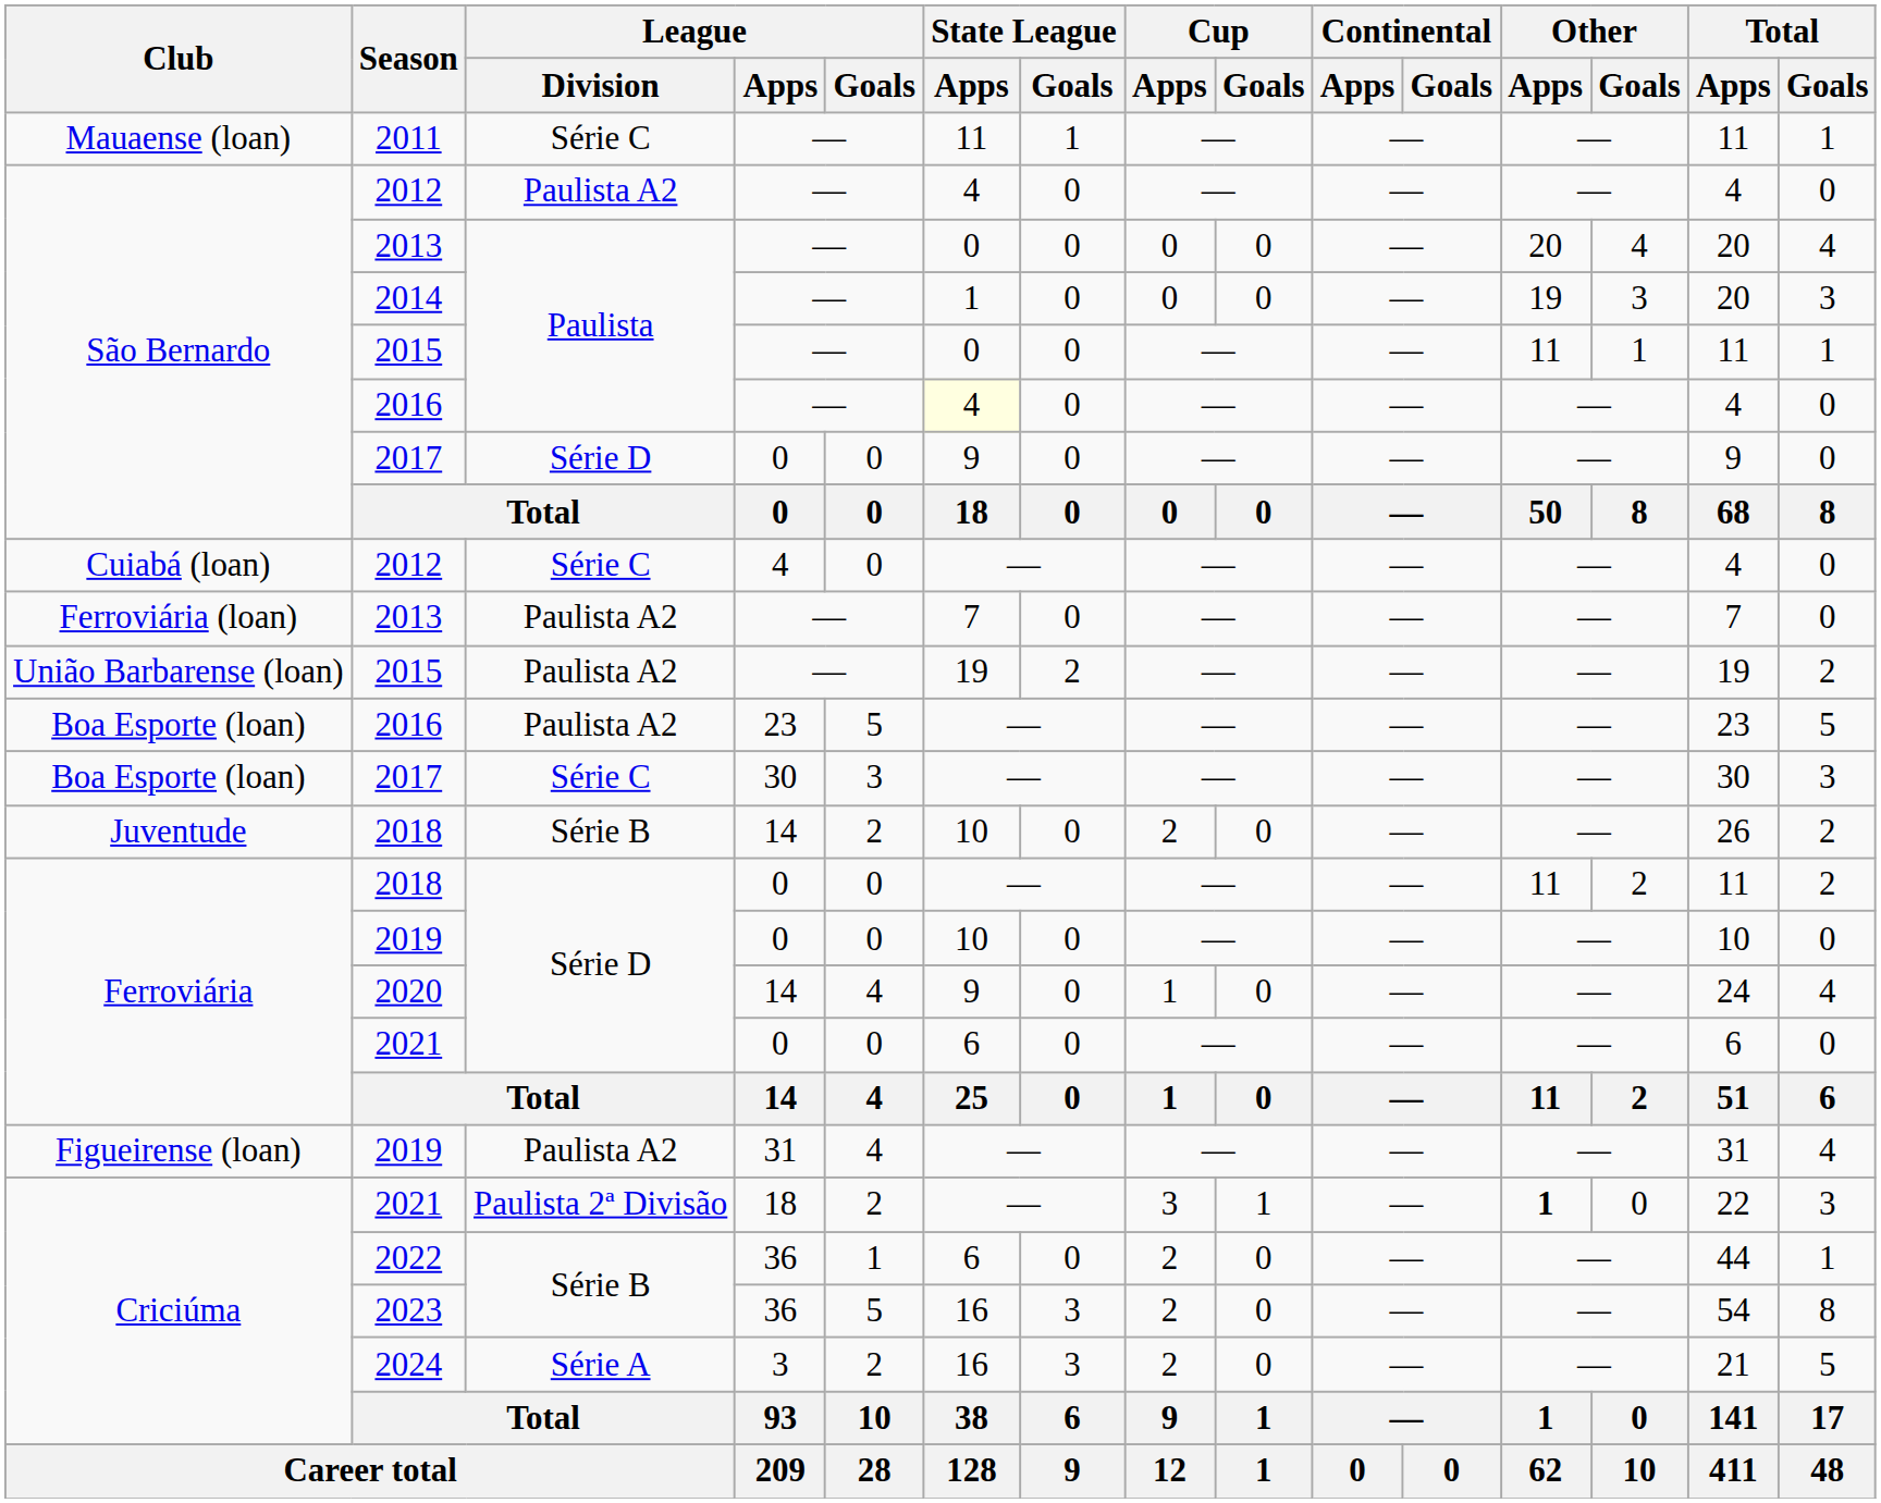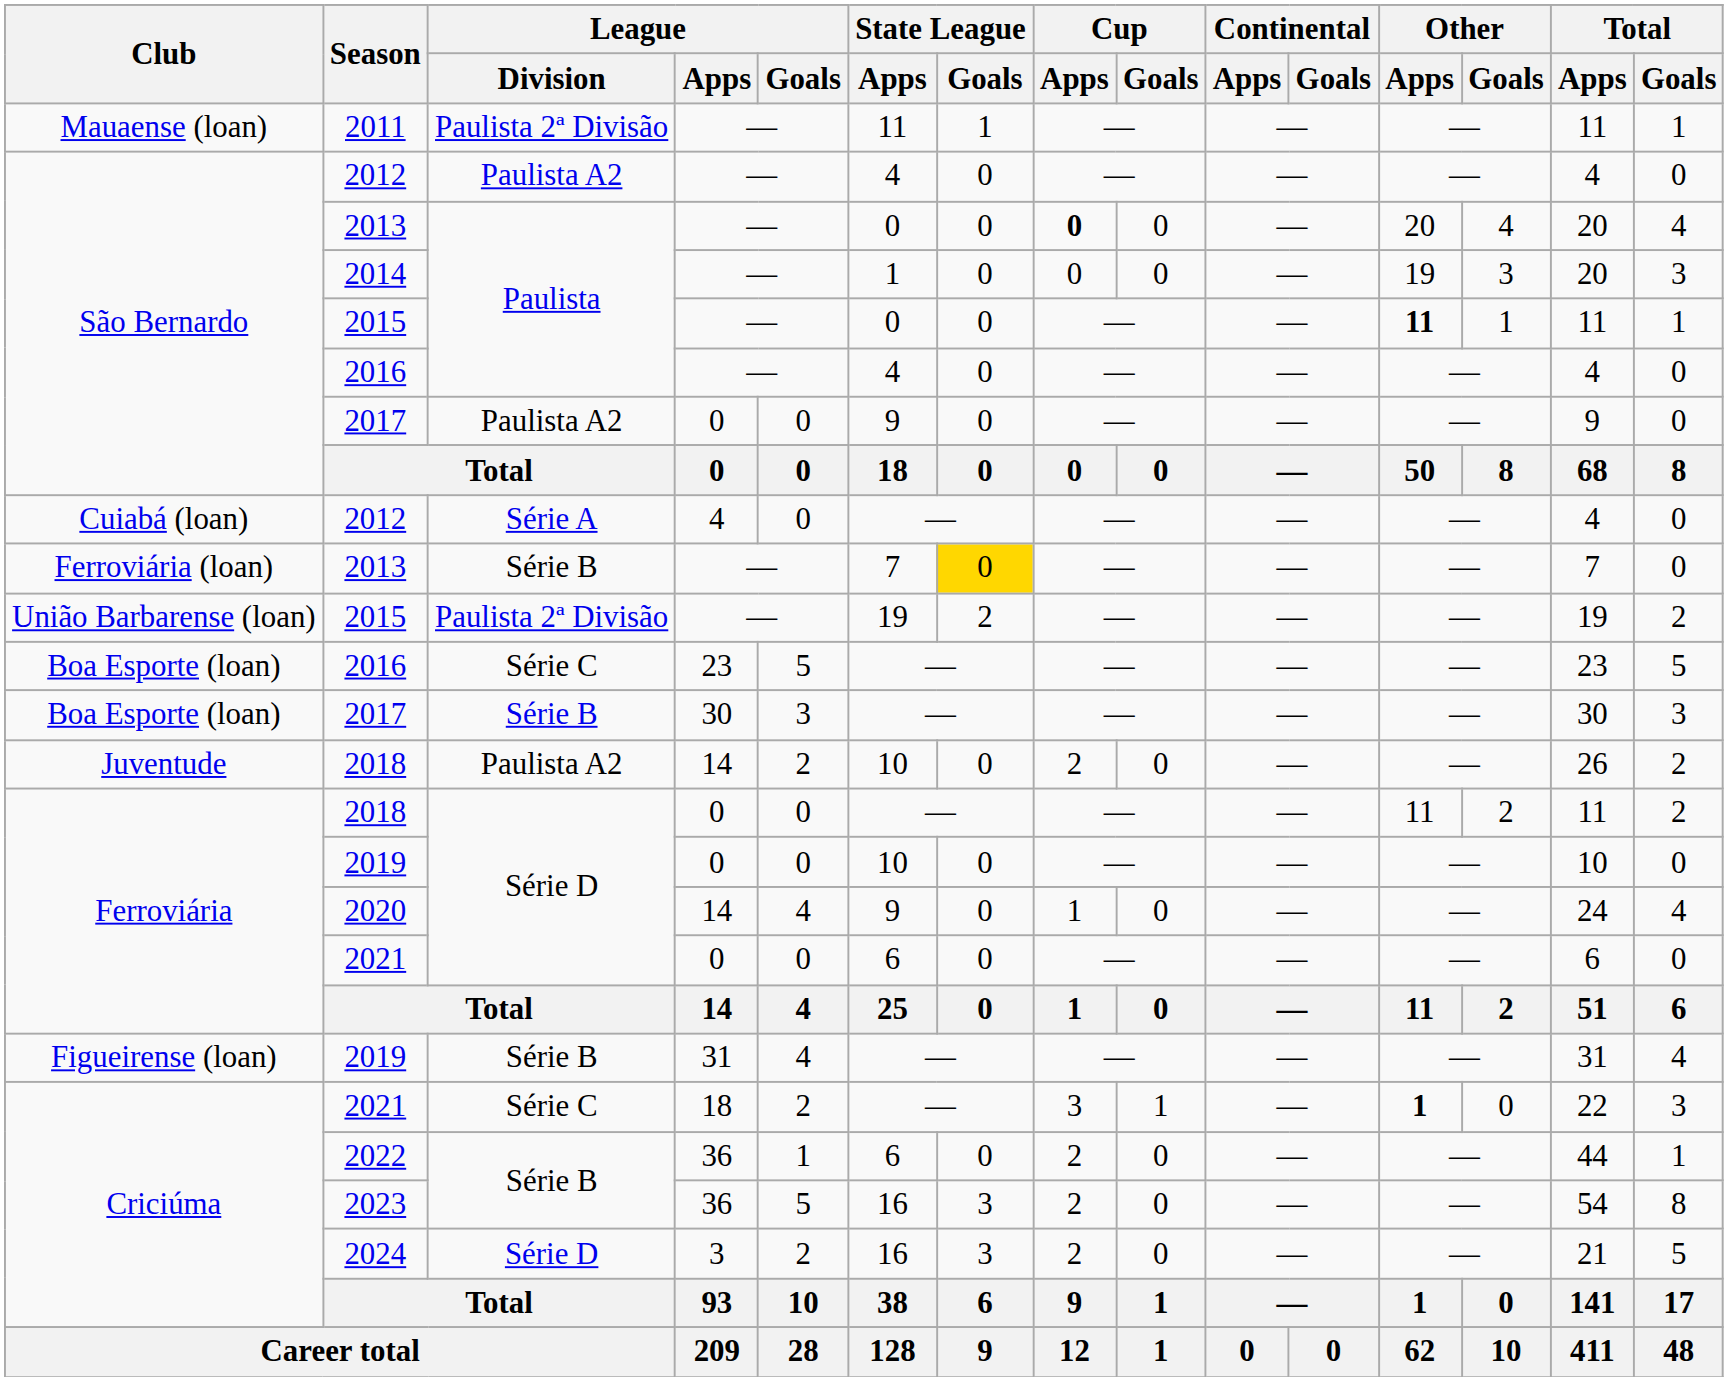 <table class="wikitable" style="text-align: center;">
 <tr>
 <th rowspan="2">Club</th>
 <th rowspan="2">Season</th>
 <th colspan="3">League</th>
 <th colspan="2">State League</th>
 <th colspan="2">Cup</th>
 <th colspan="2">Continental</th>
 <th colspan="2">Other</th>
 <th colspan="2">Total</th>
 </tr>
 <tr>
 <th>Division</th>
 <th>Apps</th>
 <th>Goals</th>
 <th>Apps</th>
 <th>Goals</th>
 <th>Apps</th>
 <th>Goals</th>
 <th>Apps</th>
 <th>Goals</th>
 <th>Apps</th>
 <th>Goals</th>
 <th>Apps</th>
 <th>Goals</th>
 </tr>
 <tr>
 <td><a href='#'>Mauaense</a> (loan)</td>
 <td><a href='#'>2011</a></td>
-<td>Série C</td>
+<td><a href='#'>Paulista 2ª Divisão</a></td>
 <td colspan="2">—</td>
 <td>11</td>
 <td>1</td>
 <td colspan="2">—</td>
 <td colspan="2">—</td>
 <td colspan="2">—</td>
 <td>11</td>
 <td>1</td>
 </tr>
 <tr>
 <td rowspan="7"><a href='#'>São Bernardo</a></td>
 <td><a href='#'>2012</a></td>
 <td><a href='#'>Paulista A2</a></td>
 <td colspan="2">—</td>
 <td>4</td>
 <td>0</td>
 <td colspan="2">—</td>
 <td colspan="2">—</td>
 <td colspan="2">—</td>
 <td>4</td>
 <td>0</td>
 </tr>
 <tr>
 <td><a href='#'>2013</a></td>
 <td rowspan="4"><a href='#'>Paulista</a></td>
 <td colspan="2">—</td>
 <td>0</td>
 <td>0</td>
-<td>0</td>
+<td><strong>0</strong></td>
 <td>0</td>
 <td colspan="2">—</td>
 <td>20</td>
 <td>4</td>
 <td>20</td>
 <td>4</td>
 </tr>
 <tr>
 <td><a href='#'>2014</a></td>
 <td colspan="2">—</td>
 <td>1</td>
 <td>0</td>
 <td>0</td>
 <td>0</td>
 <td colspan="2">—</td>
 <td>19</td>
 <td>3</td>
 <td>20</td>
 <td>3</td>
 </tr>
 <tr>
 <td><a href='#'>2015</a></td>
 <td colspan="2">—</td>
 <td>0</td>
 <td>0</td>
 <td colspan="2">—</td>
 <td colspan="2">—</td>
-<td>11</td>
+<td><strong>11</strong></td>
 <td>1</td>
 <td>11</td>
 <td>1</td>
 </tr>
 <tr>
 <td><a href='#'>2016</a></td>
 <td colspan="2">—</td>
-<td style="background: lightyellow;">4</td>
+<td>4</td>
 <td>0</td>
 <td colspan="2">—</td>
 <td colspan="2">—</td>
 <td colspan="2">—</td>
 <td>4</td>
 <td>0</td>
 </tr>
 <tr>
 <td><a href='#'>2017</a></td>
-<td><a href='#'>Série D</a></td>
+<td>Paulista A2</td>
 <td>0</td>
 <td>0</td>
 <td>9</td>
 <td>0</td>
 <td colspan="2">—</td>
 <td colspan="2">—</td>
 <td colspan="2">—</td>
 <td>9</td>
 <td>0</td>
 </tr>
 <tr>
 <th colspan="2">Total</th>
 <th>0</th>
 <th>0</th>
 <th>18</th>
 <th>0</th>
 <th>0</th>
 <th>0</th>
 <th colspan="2">—</th>
 <th>50</th>
 <th>8</th>
 <th>68</th>
 <th>8</th>
 </tr>
 <tr>
 <td><a href='#'>Cuiabá</a> (loan)</td>
 <td><a href='#'>2012</a></td>
-<td><a href='#'>Série C</a></td>
+<td><a href='#'>Série A</a></td>
 <td>4</td>
 <td>0</td>
 <td colspan="2">—</td>
 <td colspan="2">—</td>
 <td colspan="2">—</td>
 <td colspan="2">—</td>
 <td>4</td>
 <td>0</td>
 </tr>
 <tr>
 <td><a href='#'>Ferroviária</a> (loan)</td>
 <td><a href='#'>2013</a></td>
-<td>Paulista A2</td>
+<td>Série B</td>
 <td colspan="2">—</td>
 <td>7</td>
-<td>0</td>
+<td style="background: gold;">0</td>
 <td colspan="2">—</td>
 <td colspan="2">—</td>
 <td colspan="2">—</td>
 <td>7</td>
 <td>0</td>
 </tr>
 <tr>
 <td><a href='#'>União Barbarense</a> (loan)</td>
 <td><a href='#'>2015</a></td>
-<td>Paulista A2</td>
+<td><a href='#'>Paulista 2ª Divisão</a></td>
 <td colspan="2">—</td>
 <td>19</td>
 <td>2</td>
 <td colspan="2">—</td>
 <td colspan="2">—</td>
 <td colspan="2">—</td>
 <td>19</td>
 <td>2</td>
 </tr>
 <tr>
 <td><a href='#'>Boa Esporte</a> (loan)</td>
 <td><a href='#'>2016</a></td>
-<td>Paulista A2</td>
+<td>Série C</td>
 <td>23</td>
 <td>5</td>
 <td colspan="2">—</td>
 <td colspan="2">—</td>
 <td colspan="2">—</td>
 <td colspan="2">—</td>
 <td>23</td>
 <td>5</td>
 </tr>
 <tr>
 <td><a href='#'>Boa Esporte</a> (loan)</td>
 <td><a href='#'>2017</a></td>
-<td><a href='#'>Série C</a></td>
+<td><a href='#'>Série B</a></td>
 <td>30</td>
 <td>3</td>
 <td colspan="2">—</td>
 <td colspan="2">—</td>
 <td colspan="2">—</td>
 <td colspan="2">—</td>
 <td>30</td>
 <td>3</td>
 </tr>
 <tr>
 <td><a href='#'>Juventude</a></td>
 <td><a href='#'>2018</a></td>
-<td>Série B</td>
+<td>Paulista A2</td>
 <td>14</td>
 <td>2</td>
 <td>10</td>
 <td>0</td>
 <td>2</td>
 <td>0</td>
 <td colspan="2">—</td>
 <td colspan="2">—</td>
 <td>26</td>
 <td>2</td>
 </tr>
 <tr>
 <td rowspan="5"><a href='#'>Ferroviária</a></td>
 <td><a href='#'>2018</a></td>
 <td rowspan="4">Série D</td>
 <td>0</td>
 <td>0</td>
 <td colspan="2">—</td>
 <td colspan="2">—</td>
 <td colspan="2">—</td>
 <td>11</td>
 <td>2</td>
 <td>11</td>
 <td>2</td>
 </tr>
 <tr>
 <td><a href='#'>2019</a></td>
 <td>0</td>
 <td>0</td>
 <td>10</td>
 <td>0</td>
 <td colspan="2">—</td>
 <td colspan="2">—</td>
 <td colspan="2">—</td>
 <td>10</td>
 <td>0</td>
 </tr>
 <tr>
 <td><a href='#'>2020</a></td>
 <td>14</td>
 <td>4</td>
 <td>9</td>
 <td>0</td>
 <td>1</td>
 <td>0</td>
 <td colspan="2">—</td>
 <td colspan="2">—</td>
 <td>24</td>
 <td>4</td>
 </tr>
 <tr>
 <td><a href='#'>2021</a></td>
 <td>0</td>
 <td>0</td>
 <td>6</td>
 <td>0</td>
 <td colspan="2">—</td>
 <td colspan="2">—</td>
 <td colspan="2">—</td>
 <td>6</td>
 <td>0</td>
 </tr>
 <tr>
 <th colspan="2">Total</th>
 <th>14</th>
 <th>4</th>
 <th>25</th>
 <th>0</th>
 <th>1</th>
 <th>0</th>
 <th colspan="2">—</th>
 <th>11</th>
 <th>2</th>
 <th>51</th>
 <th>6</th>
 </tr>
 <tr>
 <td><a href='#'>Figueirense</a> (loan)</td>
 <td><a href='#'>2019</a></td>
-<td>Paulista A2</td>
+<td>Série B</td>
 <td>31</td>
 <td>4</td>
 <td colspan="2">—</td>
 <td colspan="2">—</td>
 <td colspan="2">—</td>
 <td colspan="2">—</td>
 <td>31</td>
 <td>4</td>
 </tr>
 <tr>
 <td rowspan="5"><a href='#'>Criciúma</a></td>
 <td><a href='#'>2021</a></td>
-<td><a href='#'>Paulista 2ª Divisão</a></td>
+<td>Série C</td>
 <td>18</td>
 <td>2</td>
 <td colspan="2">—</td>
 <td>3</td>
 <td>1</td>
 <td colspan="2">—</td>
 <td><strong>1</strong></td>
 <td>0</td>
 <td>22</td>
 <td>3</td>
 </tr>
 <tr>
 <td><a href='#'>2022</a></td>
 <td rowspan="2">Série B</td>
 <td>36</td>
 <td>1</td>
 <td>6</td>
 <td>0</td>
 <td>2</td>
 <td>0</td>
 <td colspan="2">—</td>
 <td colspan="2">—</td>
 <td>44</td>
 <td>1</td>
 </tr>
 <tr>
 <td><a href='#'>2023</a></td>
 <td>36</td>
 <td>5</td>
 <td>16</td>
 <td>3</td>
 <td>2</td>
 <td>0</td>
 <td colspan="2">—</td>
 <td colspan="2">—</td>
 <td>54</td>
 <td>8</td>
 </tr>
 <tr>
 <td><a href='#'>2024</a></td>
-<td><a href='#'>Série A</a></td>
+<td><a href='#'>Série D</a></td>
 <td>3</td>
 <td>2</td>
 <td>16</td>
 <td>3</td>
 <td>2</td>
 <td>0</td>
 <td colspan="2">—</td>
 <td colspan="2">—</td>
 <td>21</td>
 <td>5</td>
 </tr>
 <tr>
 <th colspan="2">Total</th>
 <th>93</th>
 <th>10</th>
 <th>38</th>
 <th>6</th>
 <th>9</th>
 <th>1</th>
 <th colspan="2">—</th>
 <th>1</th>
 <th>0</th>
 <th>141</th>
 <th>17</th>
 </tr>
 <tr>
 <th colspan="3">Career total</th>
 <th>209</th>
 <th>28</th>
 <th>128</th>
 <th>9</th>
 <th>12</th>
 <th>1</th>
 <th>0</th>
 <th>0</th>
 <th>62</th>
 <th>10</th>
 <th>411</th>
 <th>48</th>
 </tr>
 </table>
